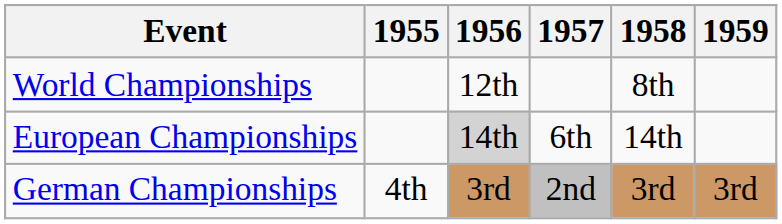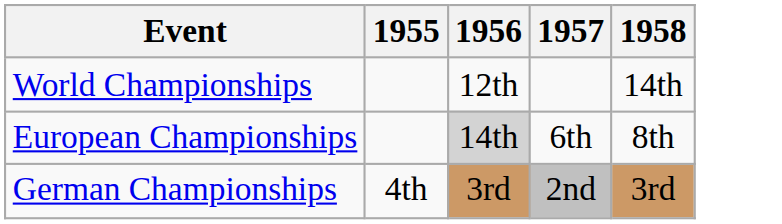 <table class="wikitable" style="text-align:center">
 <tr>
 <th>Event</th>
 <th>1955</th>
 <th>1956</th>
 <th>1957</th>
 <th>1958</th>
-<th>1959</th>
 </tr>
 <tr>
 <td align=left><a href='#'>World Championships</a></td>
 <td></td>
 <td>12th</td>
 <td></td>
-<td>8th</td>
-<td></td>
+<td>14th</td>
 </tr>
 <tr>
 <td align=left><a href='#'>European Championships</a></td>
 <td></td>
 <td style="background: lightgrey;">14th</td>
 <td>6th</td>
-<td>14th</td>
-<td></td>
+<td>8th</td>
 </tr>
 <tr>
 <td align=left><a href='#'>German Championships</a></td>
 <td>4th</td>
 <td bgcolor=cc9966>3rd</td>
 <td bgcolor=silver>2nd</td>
 <td bgcolor=cc9966>3rd</td>
-<td bgcolor=cc9966>3rd</td>
 </tr>
 </table>
